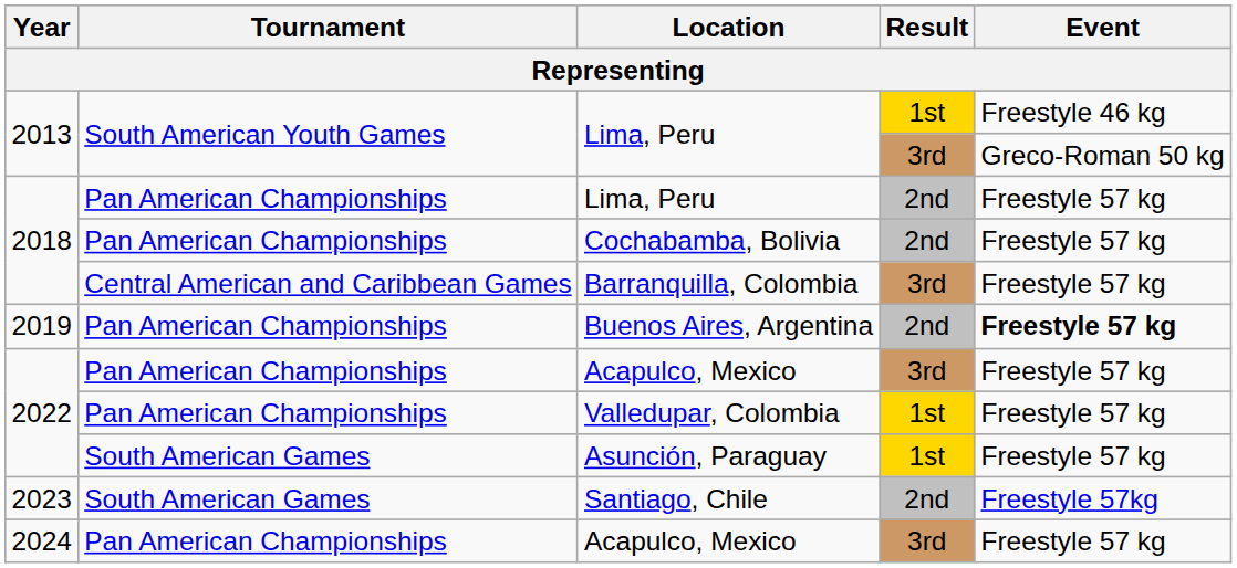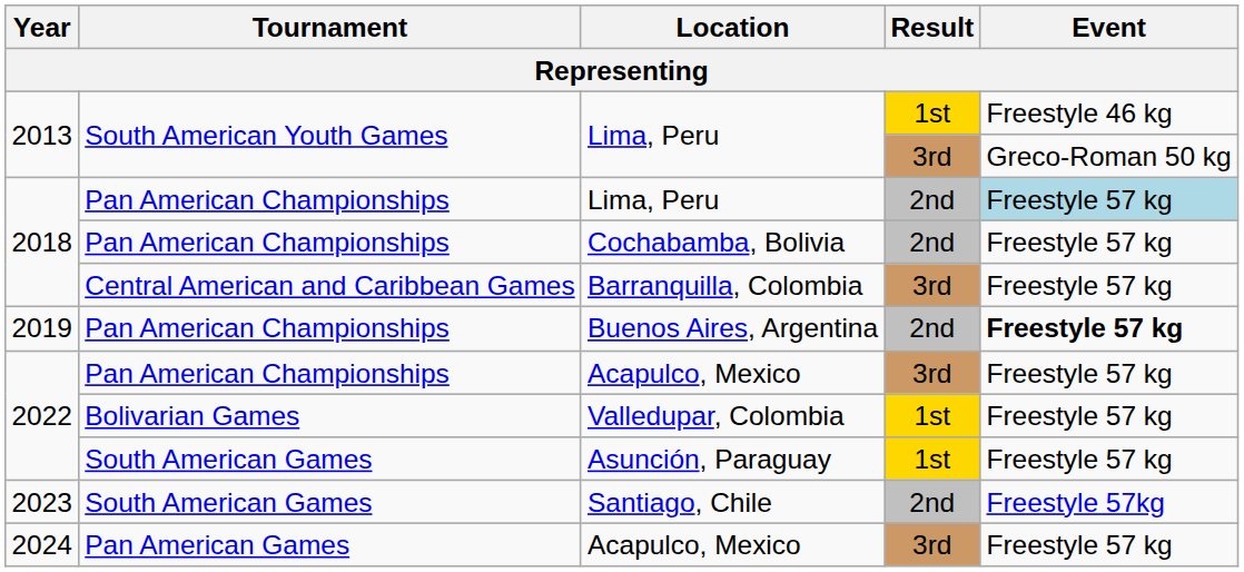 <table class="wikitable" style="font-size:95%;">
 <tr>
 <th>Year</th>
 <th>Tournament</th>
 <th>Location</th>
 <th>Result</th>
 <th>Event</th>
 </tr>
 <tr>
 <th colspan=6>Representing </th>
 </tr>
 <tr>
 <td rowspan=2>2013</td>
 <td rowspan=2><a href='#'>South American Youth Games</a></td>
 <td rowspan=2><a href='#'>Lima</a>, Peru</td>
 <td align="center" bgcolor="gold">1st</td>
 <td>Freestyle 46 kg</td>
 </tr>
 <tr>
 <td align="center" bgcolor="cc9966">3rd</td>
 <td>Greco-Roman 50 kg</td>
 </tr>
 <tr>
 <td rowspan=3>2018</td>
 <td><a href='#'>Pan American Championships</a></td>
 <td>Lima, Peru</td>
 <td align="center" bgcolor="silver">2nd</td>
-<td>Freestyle 57 kg</td>
+<td style="background: lightblue;">Freestyle 57 kg</td>
 </tr>
 <tr>
 <td><a href='#'>Pan American Championships</a></td>
 <td><a href='#'>Cochabamba</a>, Bolivia</td>
 <td align="center" bgcolor="silver">2nd</td>
 <td>Freestyle 57 kg</td>
 </tr>
 <tr>
 <td><a href='#'>Central American and Caribbean Games</a></td>
 <td><a href='#'>Barranquilla</a>, Colombia</td>
 <td align="center" bgcolor="cc9966">3rd</td>
 <td>Freestyle 57 kg</td>
 </tr>
 <tr>
 <td>2019</td>
 <td><a href='#'>Pan American Championships</a></td>
 <td><a href='#'>Buenos Aires</a>, Argentina</td>
 <td align="center" bgcolor="silver">2nd</td>
 <td><strong>Freestyle 57 kg</strong></td>
 </tr>
 <tr>
 <td rowspan=3>2022</td>
 <td><a href='#'>Pan American Championships</a></td>
 <td><a href='#'>Acapulco</a>, Mexico</td>
 <td align="Center" bgcolor="cc9966">3rd</td>
 <td>Freestyle 57 kg</td>
 </tr>
 <tr>
-<td><a href='#'>Pan American Championships</a></td>
+<td><a href='#'>Bolivarian Games</a></td>
 <td><a href='#'>Valledupar</a>, Colombia</td>
 <td align="center" bgcolor="gold">1st</td>
 <td>Freestyle 57 kg</td>
 </tr>
 <tr>
 <td><a href='#'>South American Games</a></td>
 <td><a href='#'>Asunción</a>, Paraguay</td>
 <td align="center" bgcolor="gold">1st</td>
 <td>Freestyle 57 kg</td>
 </tr>
 <tr>
 <td>2023</td>
 <td><a href='#'>South American Games</a></td>
 <td><a href='#'>Santiago</a>, Chile</td>
 <td align="center" bgcolor="silver">2nd</td>
 <td><a href='#'>Freestyle 57kg</a></td>
 </tr>
 <tr>
 <td>2024</td>
-<td><a href='#'>Pan American Championships</a></td>
+<td><a href='#'>Pan American Games</a></td>
 <td>Acapulco, Mexico</td>
 <td align="Center" bgcolor="cc9966">3rd</td>
 <td>Freestyle 57 kg</td>
 </tr>
 </table>
